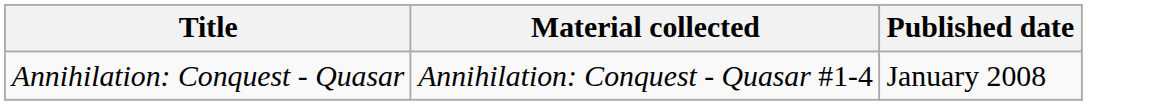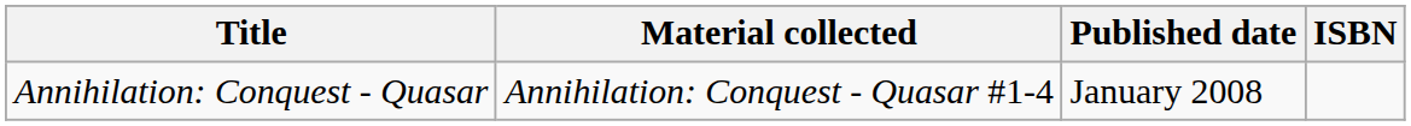 <table class="wikitable">
 <tr>
 <th>Title</th>
 <th>Material collected</th>
 <th>Published date</th>
+<th>ISBN</th>
 </tr>
 <tr>
 <td><em>Annihilation: Conquest - Quasar</em></td>
 <td><em>Annihilation: Conquest - Quasar</em> #1-4</td>
 <td>January 2008</td>
+<td></td>
 </tr>
 </table>
